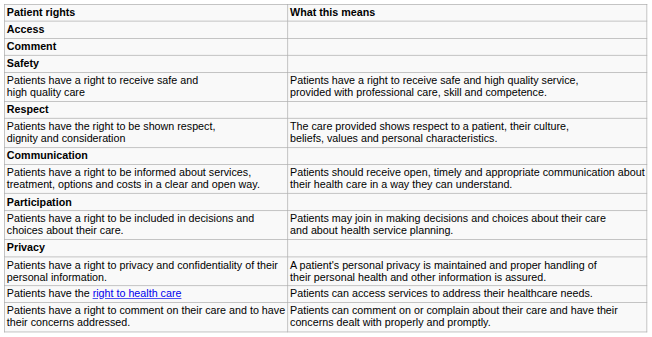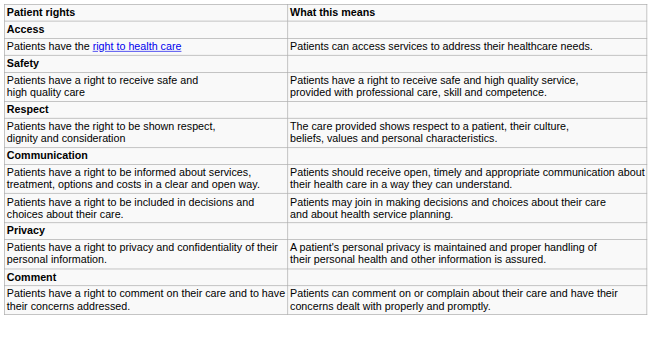 <table class="wikitable">
 <tr>
 <td><strong>Patient rights</strong></td>
 <td><strong>What this means</strong></td>
 </tr>
 <tr>
 <td><strong>Access</strong></td>
 <td></td>
 </tr>
 <tr>
-<td><strong>Comment</strong></td>
-<td></td>
+<td>Patients have the <a href='#'>right to health care</a></td>
+<td>Patients can access services to address their healthcare needs.</td>
 </tr>
 <tr>
 <td><strong>Safety</strong></td>
 <td></td>
 </tr>
 <tr>
 <td>Patients have a right to receive safe and<br>high quality care</td>
 <td>Patients have a right to receive safe and high quality service,<br>provided with professional care, skill and competence.</td>
 </tr>
 <tr>
 <td><strong>Respect</strong></td>
 <td></td>
 </tr>
 <tr>
 <td>Patients have the right to be shown respect,<br>dignity and consideration</td>
 <td>The care provided shows respect to a patient, their culture,<br>beliefs, values and personal characteristics.</td>
 </tr>
 <tr>
 <td><strong>Communication</strong></td>
 <td></td>
 </tr>
 <tr>
 <td>Patients have a right to be informed about services,<br>treatment, options and costs in a clear and open way.</td>
 <td>Patients should receive open, timely and appropriate communication about<br>their health care in a way they can understand.</td>
 </tr>
 <tr>
-<td><strong>Participation</strong></td>
-<td></td>
-</tr>
-<tr>
 <td>Patients have a right to be included in decisions and<br>choices about their care.</td>
 <td>Patients may join in making decisions and choices about their care<br>and about health service planning.</td>
 </tr>
 <tr>
 <td><strong>Privacy</strong></td>
 <td></td>
 </tr>
 <tr>
 <td>Patients have a right to privacy and confidentiality of their<br>personal information.</td>
 <td>A patient's personal privacy is maintained and proper handling of<br>their personal health and other information is assured.</td>
 </tr>
 <tr>
-<td>Patients have the <a href='#'>right to health care</a></td>
-<td>Patients can access services to address their healthcare needs.</td>
+<td><strong>Comment</strong></td>
+<td></td>
 </tr>
 <tr>
 <td>Patients have a right to comment on their care and to have<br>their concerns addressed.</td>
 <td>Patients can comment on or complain about their care and have their<br>concerns dealt with properly and promptly.</td>
 </tr>
 </table>
